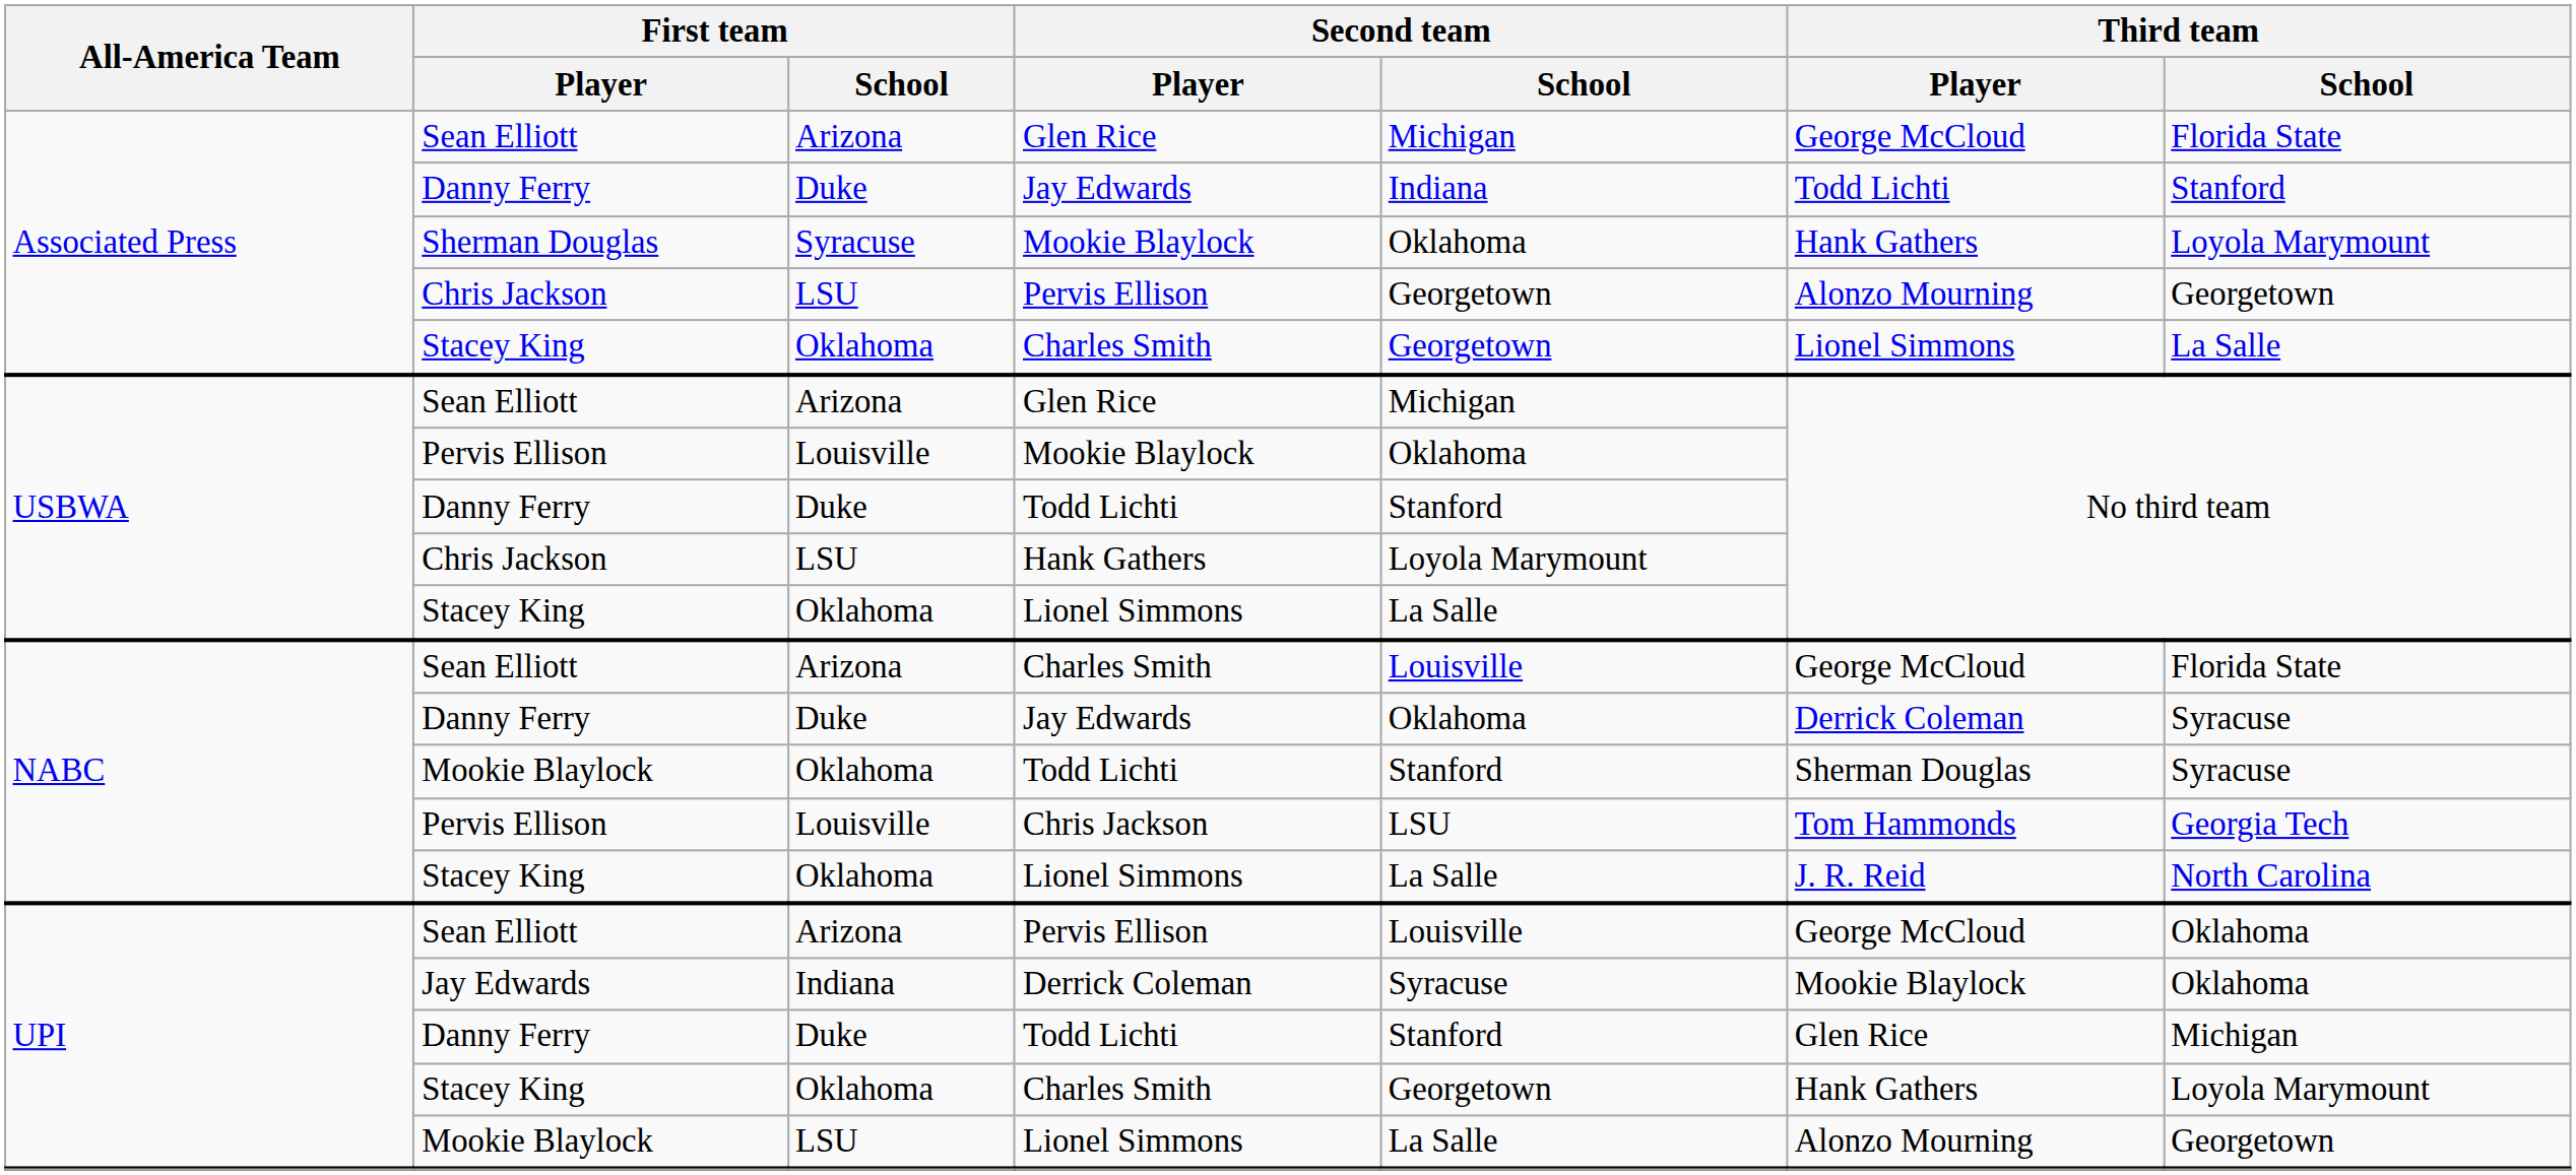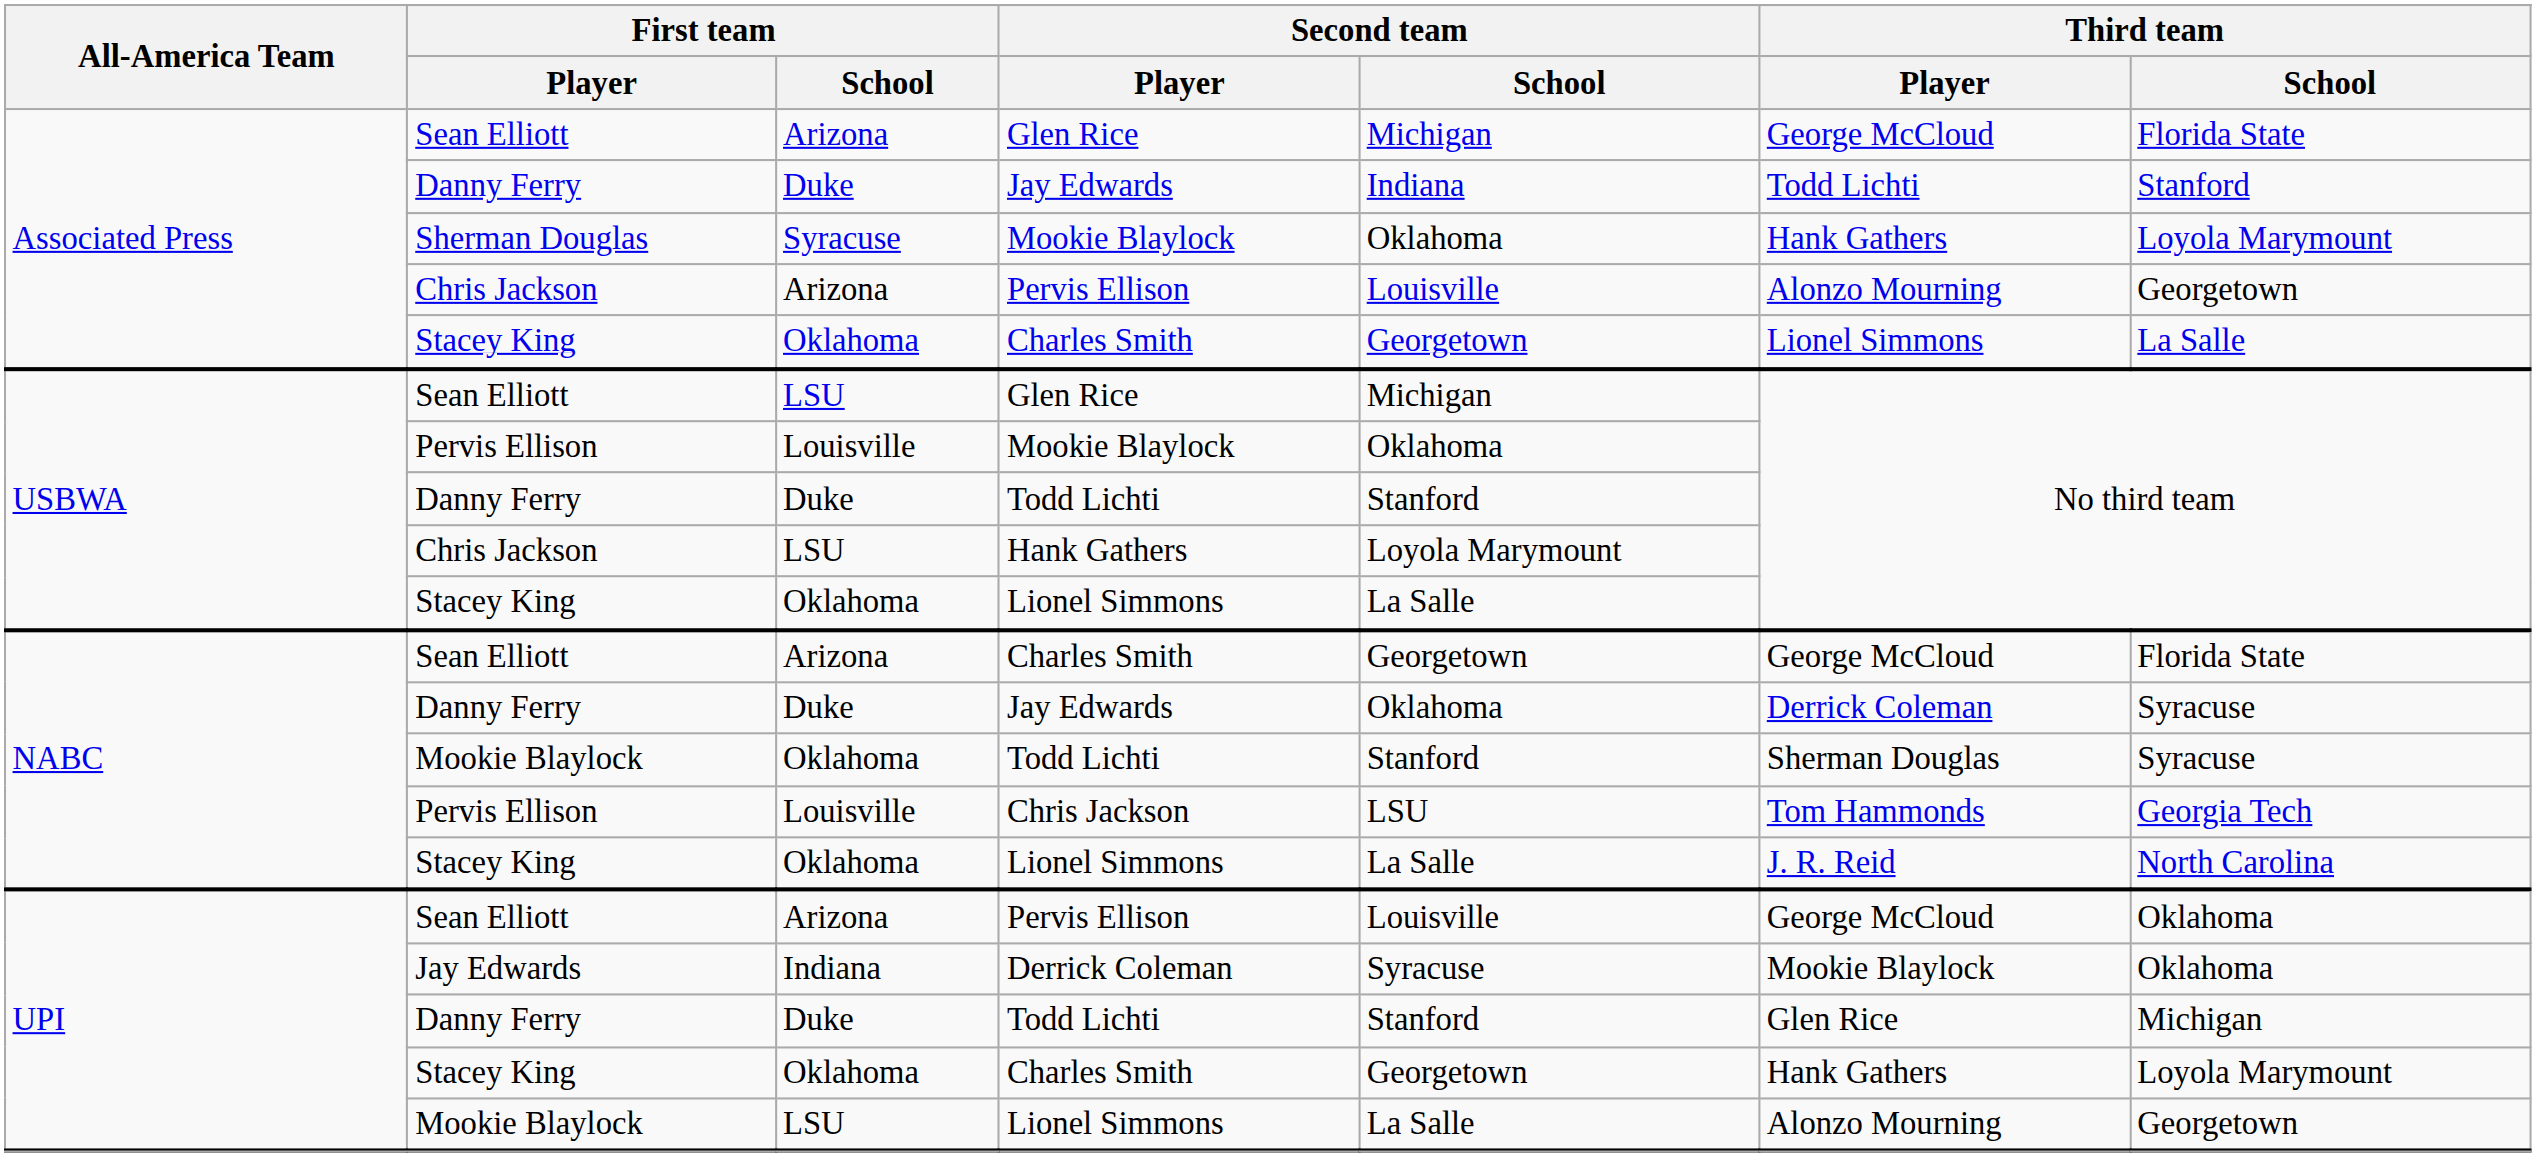 <table class="wikitable" style="width:98%;">
 <tr>
 <th rowspan=3>All-America Team</th>
 </tr>
 <tr>
 <th colspan=2>First team</th>
 <th colspan=2>Second team</th>
 <th colspan=2>Third team</th>
 </tr>
 <tr>
 <th>Player</th>
 <th>School</th>
 <th>Player</th>
 <th>School</th>
 <th>Player</th>
 <th>School</th>
 </tr>
 <tr>
 <td rowspan=5><a href='#'>Associated Press</a></td>
 <td><a href='#'>Sean Elliott</a></td>
 <td><a href='#'>Arizona</a></td>
 <td><a href='#'>Glen Rice</a></td>
 <td><a href='#'>Michigan</a></td>
 <td><a href='#'>George McCloud</a></td>
 <td><a href='#'>Florida State</a></td>
 </tr>
 <tr>
 <td><a href='#'>Danny Ferry</a></td>
 <td><a href='#'>Duke</a></td>
 <td><a href='#'>Jay Edwards</a></td>
 <td><a href='#'>Indiana</a></td>
 <td><a href='#'>Todd Lichti</a></td>
 <td><a href='#'>Stanford</a></td>
 </tr>
 <tr>
 <td><a href='#'>Sherman Douglas</a></td>
 <td><a href='#'>Syracuse</a></td>
 <td><a href='#'>Mookie Blaylock</a></td>
 <td>Oklahoma</td>
 <td><a href='#'>Hank Gathers</a></td>
 <td><a href='#'>Loyola Marymount</a></td>
 </tr>
 <tr>
 <td><a href='#'>Chris Jackson</a></td>
-<td><a href='#'>LSU</a></td>
+<td>Arizona</td>
 <td><a href='#'>Pervis Ellison</a></td>
-<td>Georgetown</td>
+<td><a href='#'>Louisville</a></td>
 <td><a href='#'>Alonzo Mourning</a></td>
 <td>Georgetown</td>
 </tr>
 <tr>
 <td><a href='#'>Stacey King</a></td>
 <td><a href='#'>Oklahoma</a></td>
 <td><a href='#'>Charles Smith</a></td>
 <td><a href='#'>Georgetown</a></td>
 <td><a href='#'>Lionel Simmons</a></td>
 <td><a href='#'>La Salle</a></td>
 </tr>
 <tr style = "border-top:2px solid black;">
 <td rowspan=5><a href='#'>USBWA</a></td>
 <td>Sean Elliott</td>
-<td>Arizona</td>
+<td><a href='#'>LSU</a></td>
 <td>Glen Rice</td>
 <td>Michigan</td>
 <td rowspan=5 colspan=3 align=center>No third team</td>
 </tr>
 <tr>
 <td>Pervis Ellison</td>
 <td>Louisville</td>
 <td>Mookie Blaylock</td>
 <td>Oklahoma</td>
 </tr>
 <tr>
 <td>Danny Ferry</td>
 <td>Duke</td>
 <td>Todd Lichti</td>
 <td>Stanford</td>
 </tr>
 <tr>
 <td>Chris Jackson</td>
 <td>LSU</td>
 <td>Hank Gathers</td>
 <td>Loyola Marymount</td>
 </tr>
 <tr>
 <td>Stacey King</td>
 <td>Oklahoma</td>
 <td>Lionel Simmons</td>
 <td>La Salle</td>
 </tr>
 <tr style = "border-top:2px solid black;">
 <td rowspan=5><a href='#'>NABC</a></td>
 <td>Sean Elliott</td>
 <td>Arizona</td>
 <td>Charles Smith</td>
-<td><a href='#'>Louisville</a></td>
+<td>Georgetown</td>
 <td>George McCloud</td>
 <td>Florida State</td>
 </tr>
 <tr>
 <td>Danny Ferry</td>
 <td>Duke</td>
 <td>Jay Edwards</td>
 <td>Oklahoma</td>
 <td><a href='#'>Derrick Coleman</a></td>
 <td>Syracuse</td>
 </tr>
 <tr>
 <td>Mookie Blaylock</td>
 <td>Oklahoma</td>
 <td>Todd Lichti</td>
 <td>Stanford</td>
 <td>Sherman Douglas</td>
 <td>Syracuse</td>
 </tr>
 <tr>
 <td>Pervis Ellison</td>
 <td>Louisville</td>
 <td>Chris Jackson</td>
 <td>LSU</td>
 <td><a href='#'>Tom Hammonds</a></td>
 <td><a href='#'>Georgia Tech</a></td>
 </tr>
 <tr>
 <td>Stacey King</td>
 <td>Oklahoma</td>
 <td>Lionel Simmons</td>
 <td>La Salle</td>
 <td><a href='#'>J. R. Reid</a></td>
 <td><a href='#'>North Carolina</a></td>
 </tr>
 <tr style = "border-top:2px solid black;">
 <td rowspan=5><a href='#'>UPI</a></td>
 <td>Sean Elliott</td>
 <td>Arizona</td>
 <td>Pervis Ellison</td>
 <td>Louisville</td>
 <td>George McCloud</td>
 <td>Oklahoma</td>
 </tr>
 <tr>
 <td>Jay Edwards</td>
 <td>Indiana</td>
 <td>Derrick Coleman</td>
 <td>Syracuse</td>
 <td>Mookie Blaylock</td>
 <td>Oklahoma</td>
 </tr>
 <tr>
 <td>Danny Ferry</td>
 <td>Duke</td>
 <td>Todd Lichti</td>
 <td>Stanford</td>
 <td>Glen Rice</td>
 <td>Michigan</td>
 </tr>
 <tr>
 <td>Stacey King</td>
 <td>Oklahoma</td>
 <td>Charles Smith</td>
 <td>Georgetown</td>
 <td>Hank Gathers</td>
 <td>Loyola Marymount</td>
 </tr>
 <tr>
 <td>Mookie Blaylock</td>
 <td>LSU</td>
 <td>Lionel Simmons</td>
 <td>La Salle</td>
 <td>Alonzo Mourning</td>
 <td>Georgetown</td>
 </tr>
 <tr style = "border-top:2px solid black;">
 </tr>
 </table>
